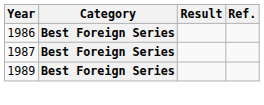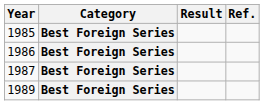 <table class="wikitable plainrowheaders">
 <tr>
 <th scope="col">Year</th>
 <th scope="col">Category</th>
 <th scope="col">Result</th>
 <th scope="col">Ref.</th>
+</tr>
+<tr>
+<td>1985</td>
+<th scope="row">Best Foreign Series</th>
+<td></td>
+<td></td>
 </tr>
 <tr>
 <td>1986</td>
 <th scope="row">Best Foreign Series</th>
 <td></td>
 <td></td>
 </tr>
 <tr>
 <td>1987</td>
 <th scope="row">Best Foreign Series</th>
 <td></td>
 <td></td>
 </tr>
 <tr>
 <td>1989</td>
 <th scope="row">Best Foreign Series</th>
 <td></td>
 <td></td>
 </tr>
 </table>
